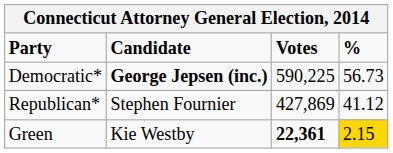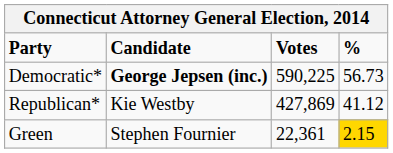 <table class="wikitable">
 <tr>
 <th colspan="4">Connecticut Attorney General Election, 2014</th>
 </tr>
 <tr>
 <td><strong>Party</strong></td>
 <td><strong>Candidate</strong></td>
 <td><strong>Votes</strong></td>
 <td><strong>%</strong></td>
 </tr>
 <tr>
 <td>Democratic*</td>
 <td><strong>George Jepsen (inc.)</strong></td>
 <td>590,225</td>
 <td>56.73</td>
 </tr>
 <tr>
 <td>Republican*</td>
-<td>Stephen Fournier</td>
+<td>Kie Westby</td>
 <td>427,869</td>
 <td>41.12</td>
 </tr>
 <tr>
 <td>Green</td>
-<td>Kie Westby</td>
-<td><strong>22,361</strong></td>
+<td>Stephen Fournier</td>
+<td>22,361</td>
 <td style="background: gold;">2.15</td>
 </tr>
 </table>
